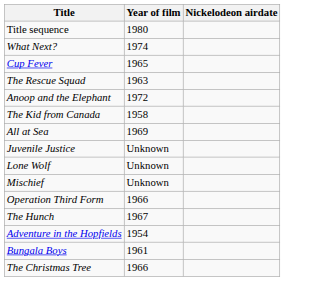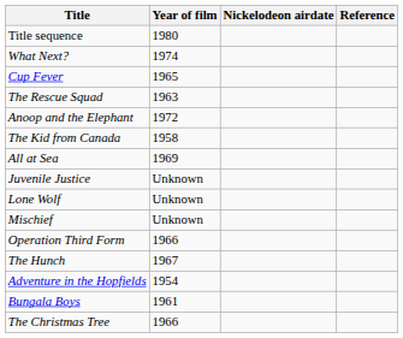 <table class="wikitable sortable">
 <tr>
 <th>Title</th>
 <th>Year of film</th>
 <th>Nickelodeon airdate</th>
+<th>Reference</th>
 </tr>
 <tr>
 <td>Title sequence</td>
 <td>1980</td>
+<td></td>
 <td></td>
 </tr>
 <tr>
 <td><em>What Next?</em></td>
 <td>1974</td>
 <td></td>
+<td></td>
 </tr>
 <tr>
 <td><em><a href='#'>Cup Fever</a></em></td>
 <td>1965</td>
+<td></td>
 <td></td>
 </tr>
 <tr>
 <td><em>The Rescue Squad</em></td>
 <td>1963</td>
 <td></td>
+<td></td>
 </tr>
 <tr>
 <td><em>Anoop and the Elephant</em></td>
 <td>1972</td>
+<td></td>
 <td></td>
 </tr>
 <tr>
 <td><em>The Kid from Canada</em></td>
 <td>1958</td>
 <td></td>
+<td></td>
 </tr>
 <tr>
 <td><em>All at Sea</em></td>
 <td>1969</td>
+<td></td>
 <td></td>
 </tr>
 <tr>
 <td><em>Juvenile Justice</em></td>
 <td>Unknown</td>
 <td></td>
+<td></td>
 </tr>
 <tr>
 <td><em>Lone Wolf</em></td>
 <td>Unknown</td>
+<td></td>
 <td></td>
 </tr>
 <tr>
 <td><em>Mischief</em></td>
 <td>Unknown</td>
 <td></td>
+<td></td>
 </tr>
 <tr>
 <td><em>Operation Third Form</em></td>
 <td>1966</td>
+<td></td>
 <td></td>
 </tr>
 <tr>
 <td><em>The Hunch</em></td>
 <td>1967</td>
 <td></td>
+<td></td>
 </tr>
 <tr>
 <td><em><a href='#'>Adventure in the Hopfields</a></em></td>
 <td>1954</td>
+<td></td>
 <td></td>
 </tr>
 <tr>
 <td><em><a href='#'>Bungala Boys</a></em></td>
 <td>1961</td>
 <td></td>
+<td></td>
 </tr>
 <tr>
 <td><em>The Christmas Tree</em></td>
 <td>1966</td>
 <td></td>
+<td></td>
 </tr>
 </table>
